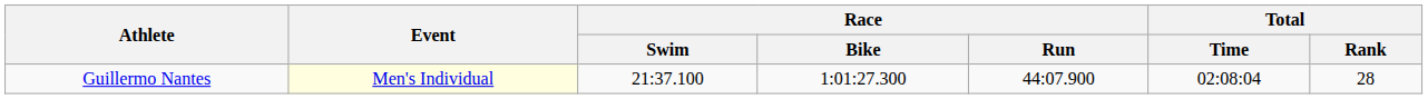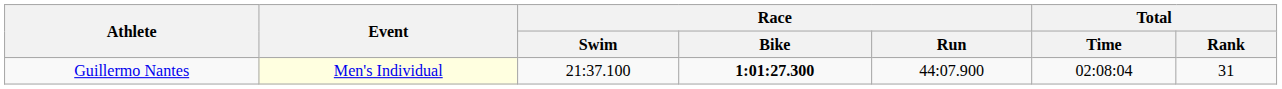 <table class="wikitable" style="font-size:95%; text-align:center;" width="95%">
 <tr>
 <th rowspan="2">Athlete</th>
 <th rowspan="2">Event</th>
 <th colspan="3">Race</th>
 <th colspan="2">Total</th>
 </tr>
 <tr>
 <th>Swim</th>
 <th>Bike</th>
 <th>Run</th>
 <th>Time</th>
 <th>Rank</th>
 </tr>
 <tr>
 <td width=20%><a href='#'>Guillermo Nantes</a></td>
 <td style="background: lightyellow;"><a href='#'>Men's Individual</a></td>
 <td>21:37.100</td>
-<td>1:01:27.300</td>
+<td><strong>1:01:27.300</strong></td>
 <td>44:07.900</td>
 <td>02:08:04</td>
-<td>28</td>
+<td>31</td>
 </tr>
 </table>
